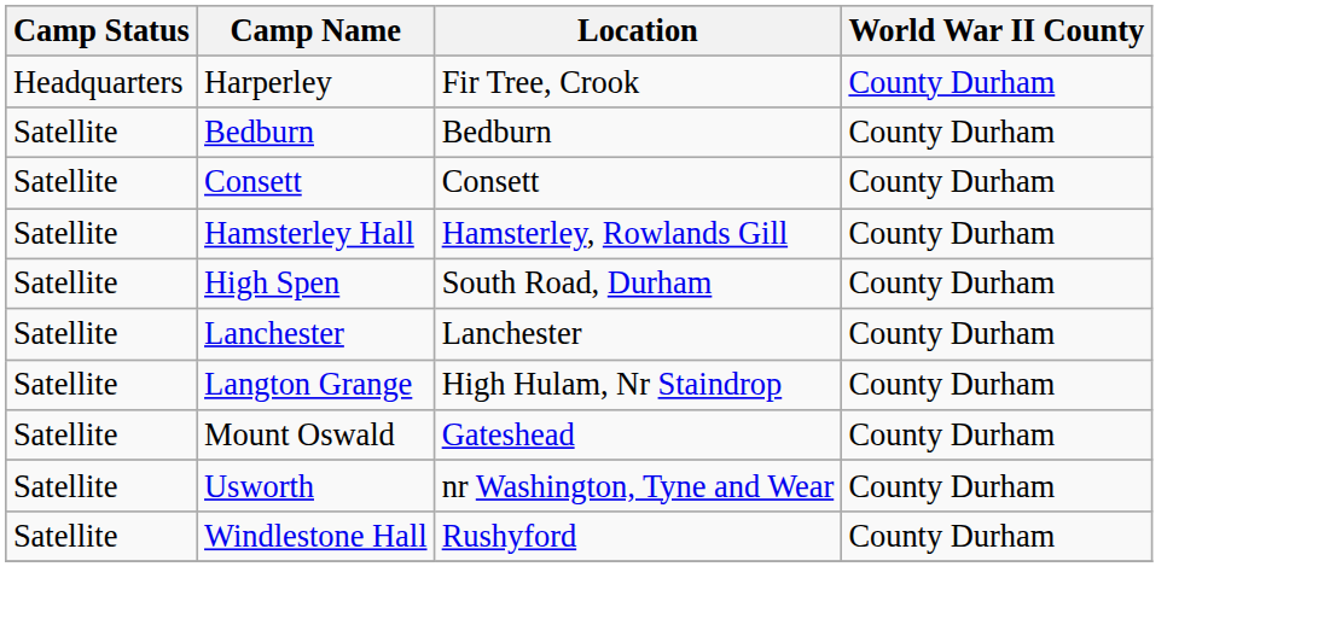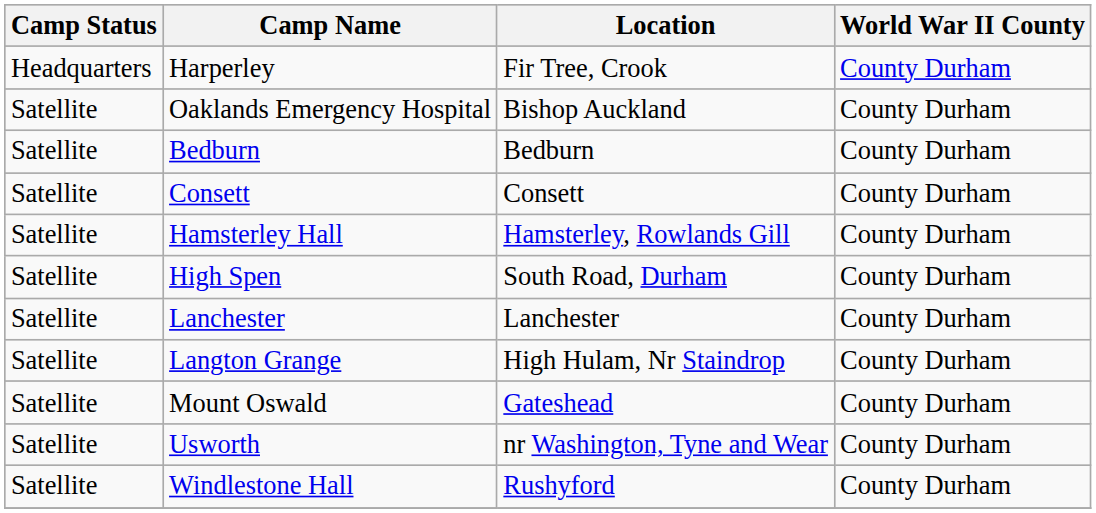 <table class="wikitable">
 <tr>
 <th>Camp Status</th>
 <th>Camp Name</th>
 <th>Location</th>
 <th>World War II County</th>
 </tr>
 <tr>
 <td>Headquarters</td>
 <td>Harperley</td>
 <td>Fir Tree, Crook</td>
 <td><a href='#'>County Durham</a></td>
+</tr>
+<tr>
+<td>Satellite</td>
+<td>Oaklands Emergency Hospital</td>
+<td>Bishop Auckland</td>
+<td>County Durham</td>
 </tr>
 <tr>
 <td>Satellite</td>
 <td><a href='#'>Bedburn</a></td>
 <td>Bedburn</td>
 <td>County Durham</td>
 </tr>
 <tr>
 <td>Satellite</td>
 <td><a href='#'>Consett</a></td>
 <td>Consett</td>
 <td>County Durham</td>
 </tr>
 <tr>
 <td>Satellite</td>
 <td><a href='#'>Hamsterley Hall</a></td>
 <td><a href='#'>Hamsterley</a>, <a href='#'>Rowlands Gill</a></td>
 <td>County Durham</td>
 </tr>
 <tr>
 <td>Satellite</td>
 <td><a href='#'>High Spen</a></td>
 <td>South Road, <a href='#'>Durham</a></td>
 <td>County Durham</td>
 </tr>
 <tr>
 <td>Satellite</td>
 <td><a href='#'>Lanchester</a></td>
 <td>Lanchester</td>
 <td>County Durham</td>
 </tr>
 <tr>
 <td>Satellite</td>
 <td><a href='#'>Langton Grange</a></td>
 <td>High Hulam, Nr <a href='#'>Staindrop</a></td>
 <td>County Durham</td>
 </tr>
 <tr>
 <td>Satellite</td>
 <td>Mount Oswald</td>
 <td><a href='#'>Gateshead</a></td>
 <td>County Durham</td>
 </tr>
 <tr>
 <td>Satellite</td>
 <td><a href='#'>Usworth</a></td>
 <td>nr <a href='#'>Washington, Tyne and Wear</a></td>
 <td>County Durham</td>
 </tr>
 <tr>
 <td>Satellite</td>
 <td><a href='#'>Windlestone Hall</a></td>
 <td><a href='#'>Rushyford</a></td>
 <td>County Durham</td>
 </tr>
 <tr>
 </tr>
 </table>
